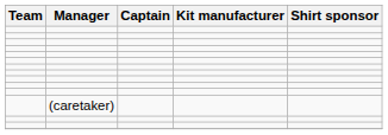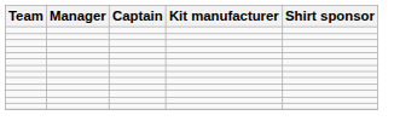 <table class="wikitable sortable" style="text-align: left; font-size:100%">
 <tr>
 <th>Team</th>
 <th>Manager</th>
 <th>Captain</th>
 <th>Kit manufacturer</th>
 <th>Shirt sponsor</th>
 </tr>
 <tr>
 <td></td>
 <td></td>
 <td></td>
 <td></td>
 <td></td>
 </tr>
 <tr>
 <td></td>
 <td></td>
 <td></td>
 <td></td>
 <td></td>
 </tr>
 <tr>
 <td></td>
 <td></td>
 <td></td>
 <td></td>
 <td></td>
 </tr>
 <tr>
 <td></td>
 <td></td>
 <td></td>
 <td></td>
 <td></td>
 </tr>
 <tr>
 <td></td>
 <td></td>
 <td></td>
 <td></td>
 <td></td>
 </tr>
 <tr>
 <td></td>
 <td></td>
 <td></td>
 <td></td>
 <td></td>
 </tr>
 <tr>
 <td></td>
 <td></td>
 <td></td>
 <td></td>
 <td></td>
 </tr>
 <tr>
 <td></td>
 <td></td>
 <td></td>
 <td></td>
 <td></td>
 </tr>
 <tr>
 <td></td>
 <td></td>
 <td></td>
 <td></td>
 <td></td>
 </tr>
 <tr>
 <td></td>
 <td></td>
 <td></td>
 <td></td>
 <td></td>
 </tr>
 <tr>
 <td></td>
 <td></td>
 <td></td>
 <td></td>
 <td></td>
 </tr>
 <tr>
 <td></td>
-<td> (caretaker)</td>
-<td></td>
-<td></td>
-<td></td>
-</tr>
-<tr>
-<td></td>
 <td></td>
 <td></td>
 <td></td>
 <td></td>
 </tr>
 <tr>
 <td></td>
 <td></td>
 <td></td>
 <td></td>
 <td></td>
 </tr>
 <tr>
 </tr>
 </table>
